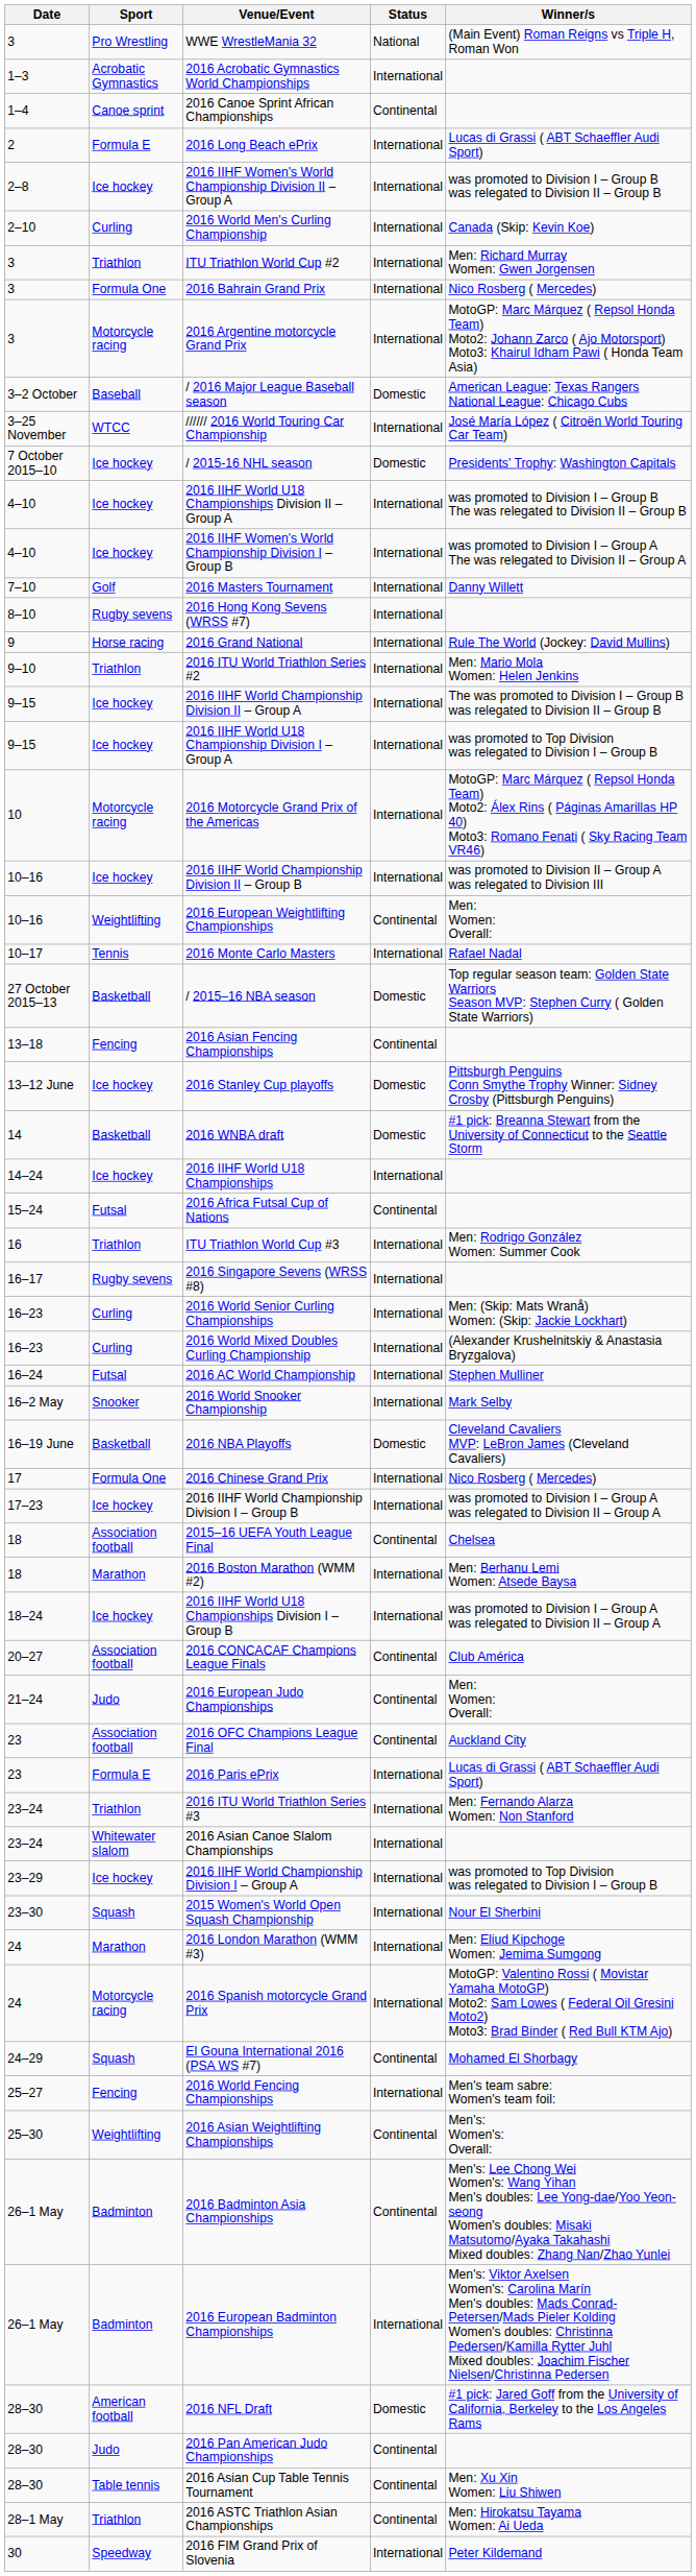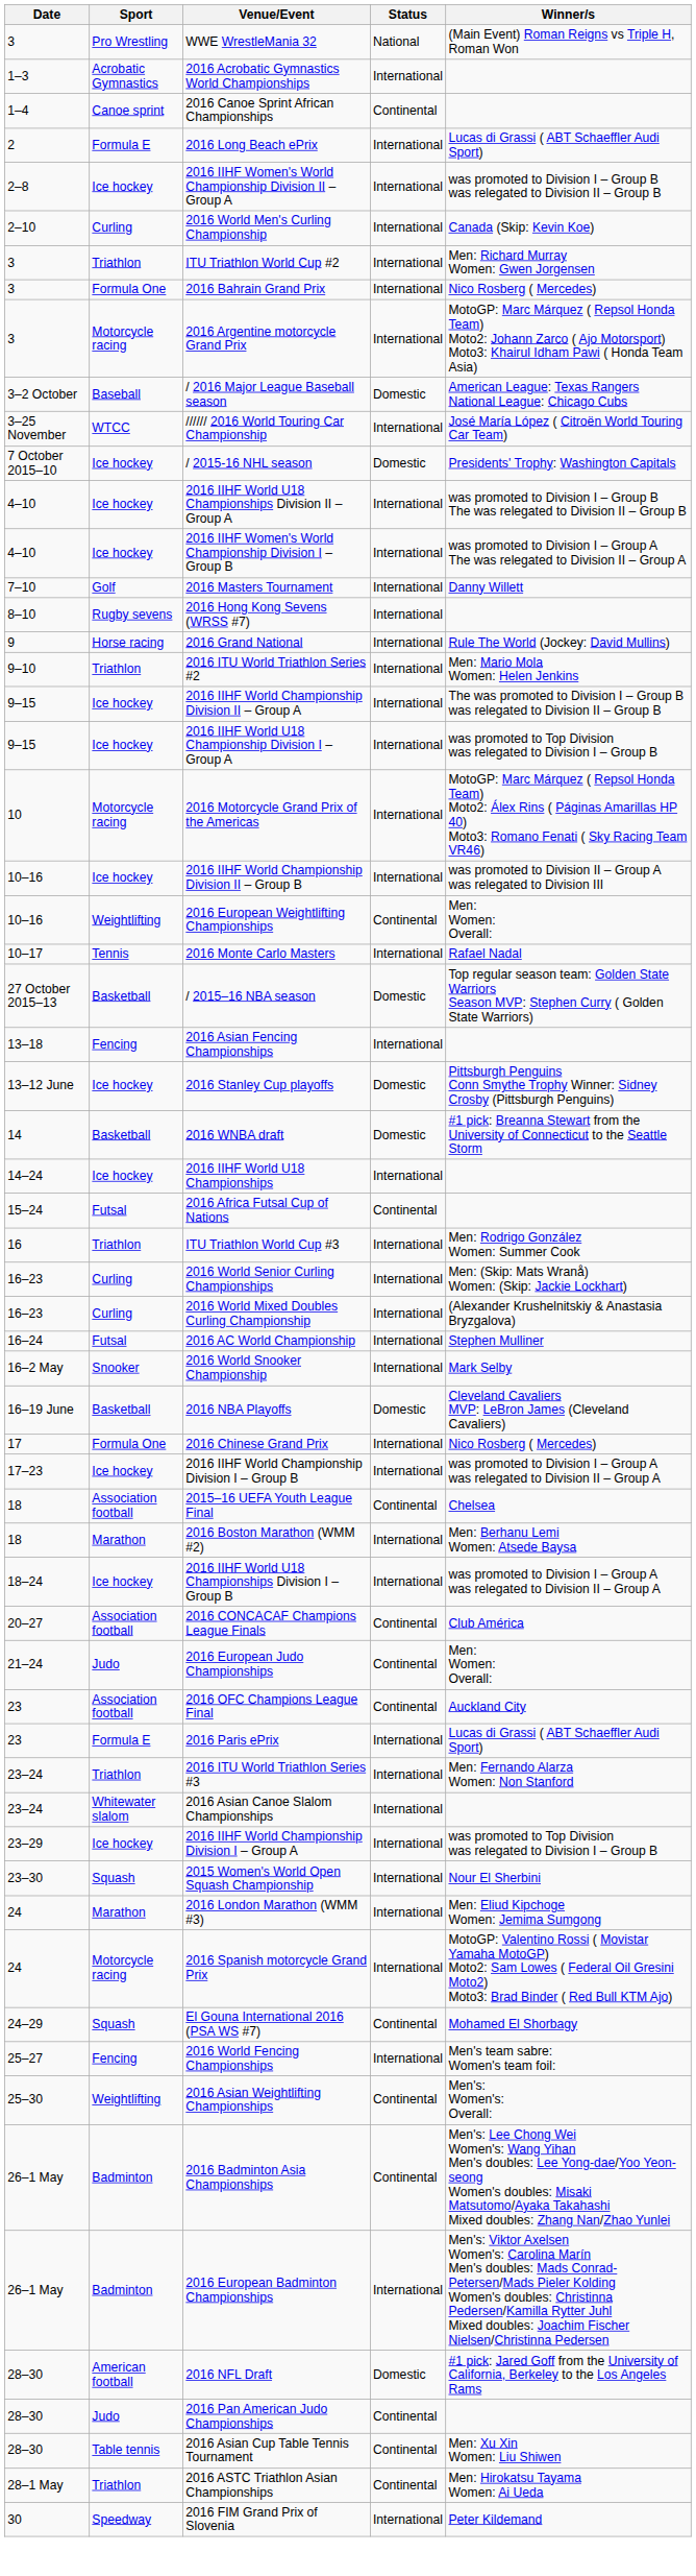 <table class="wikitable sortable">
 <tr>
 <th>Date</th>
 <th>Sport</th>
 <th>Venue/Event</th>
 <th>Status</th>
 <th>Winner/s</th>
 </tr>
 <tr>
 <td>3</td>
 <td><a href='#'>Pro Wrestling</a></td>
 <td> WWE <a href='#'>WrestleMania 32</a></td>
 <td>National</td>
 <td>(Main Event) <a href='#'>Roman Reigns</a> vs <a href='#'>Triple H</a>, Roman Won</td>
 </tr>
 <tr>
 <td>1–3</td>
 <td><a href='#'>Acrobatic Gymnastics</a></td>
 <td> <a href='#'>2016 Acrobatic Gymnastics World Championships</a></td>
 <td>International</td>
 <td></td>
 </tr>
 <tr>
 <td>1–4</td>
 <td><a href='#'>Canoe sprint</a></td>
 <td> 2016 Canoe Sprint African Championships</td>
 <td>Continental</td>
 <td></td>
 </tr>
 <tr>
 <td>2</td>
 <td><a href='#'>Formula E</a></td>
 <td> <a href='#'>2016 Long Beach ePrix</a></td>
 <td>International</td>
 <td> <a href='#'>Lucas di Grassi</a> ( <a href='#'>ABT Schaeffler Audi Sport</a>)</td>
 </tr>
 <tr>
 <td>2–8</td>
 <td><a href='#'>Ice hockey</a></td>
 <td> <a href='#'>2016 IIHF Women's World Championship Division II</a> – Group A</td>
 <td>International</td>
 <td> was promoted to Division I – Group B<br> was relegated to Division II – Group B</td>
 </tr>
 <tr>
 <td>2–10</td>
 <td><a href='#'>Curling</a></td>
 <td> <a href='#'>2016 World Men's Curling Championship</a></td>
 <td>International</td>
 <td> <a href='#'>Canada</a> (Skip: <a href='#'>Kevin Koe</a>)</td>
 </tr>
 <tr>
 <td>3</td>
 <td><a href='#'>Triathlon</a></td>
 <td> <a href='#'>ITU Triathlon World Cup</a> #2</td>
 <td>International</td>
 <td>Men:  <a href='#'>Richard Murray</a><br>Women:  <a href='#'>Gwen Jorgensen</a></td>
 </tr>
 <tr>
 <td>3</td>
 <td><a href='#'>Formula One</a></td>
 <td> <a href='#'>2016 Bahrain Grand Prix</a></td>
 <td>International</td>
 <td> <a href='#'>Nico Rosberg</a> ( <a href='#'>Mercedes</a>)</td>
 </tr>
 <tr>
 <td>3</td>
 <td><a href='#'>Motorcycle racing</a></td>
 <td> <a href='#'>2016 Argentine motorcycle Grand Prix</a></td>
 <td>International</td>
 <td>MotoGP:  <a href='#'>Marc Márquez</a> ( <a href='#'>Repsol Honda Team</a>)<br>Moto2:  <a href='#'>Johann Zarco</a> ( <a href='#'>Ajo Motorsport</a>)<br>Moto3:  <a href='#'>Khairul Idham Pawi</a> ( Honda Team Asia)</td>
 </tr>
 <tr>
 <td>3–2 October</td>
 <td><a href='#'>Baseball</a></td>
 <td>/ <a href='#'>2016 Major League Baseball season</a></td>
 <td>Domestic</td>
 <td><a href='#'>American League</a>:  <a href='#'>Texas Rangers</a><br><a href='#'>National League</a>:  <a href='#'>Chicago Cubs</a></td>
 </tr>
 <tr>
 <td>3–25 November</td>
 <td><a href='#'>WTCC</a></td>
 <td>////// <a href='#'>2016 World Touring Car Championship</a></td>
 <td>International</td>
 <td> <a href='#'>José María López</a> ( <a href='#'>Citroën World Touring Car Team</a>)</td>
 </tr>
 <tr>
 <td>7 October 2015–10</td>
 <td><a href='#'>Ice hockey</a></td>
 <td>/ <a href='#'>2015-16 NHL season</a></td>
 <td>Domestic</td>
 <td><a href='#'>Presidents' Trophy</a>:  <a href='#'>Washington Capitals</a></td>
 </tr>
 <tr>
 <td>4–10</td>
 <td><a href='#'>Ice hockey</a></td>
 <td> <a href='#'>2016 IIHF World U18 Championships</a> Division II – Group A</td>
 <td>International</td>
 <td> was promoted to Division I – Group B<br>The  was relegated to Division II – Group B</td>
 </tr>
 <tr>
 <td>4–10</td>
 <td><a href='#'>Ice hockey</a></td>
 <td> <a href='#'>2016 IIHF Women's World Championship Division I</a> – Group B</td>
 <td>International</td>
 <td> was promoted to Division I – Group A<br>The  was relegated to Division II – Group A</td>
 </tr>
 <tr>
 <td>7–10</td>
 <td><a href='#'>Golf</a></td>
 <td> <a href='#'>2016 Masters Tournament</a></td>
 <td>International</td>
 <td> <a href='#'>Danny Willett</a></td>
 </tr>
 <tr>
 <td>8–10</td>
 <td><a href='#'>Rugby sevens</a></td>
 <td> <a href='#'>2016 Hong Kong Sevens</a> (<a href='#'>WRSS</a> #7)</td>
 <td>International</td>
 <td></td>
 </tr>
 <tr>
 <td>9</td>
 <td><a href='#'>Horse racing</a></td>
 <td> <a href='#'>2016 Grand National</a></td>
 <td>International</td>
 <td> <a href='#'>Rule The World</a> (Jockey:  <a href='#'>David Mullins</a>)</td>
 </tr>
 <tr>
 <td>9–10</td>
 <td><a href='#'>Triathlon</a></td>
 <td> <a href='#'>2016 ITU World Triathlon Series</a> #2</td>
 <td>International</td>
 <td>Men:  <a href='#'>Mario Mola</a><br>Women:  <a href='#'>Helen Jenkins</a></td>
 </tr>
 <tr>
 <td>9–15</td>
 <td><a href='#'>Ice hockey</a></td>
 <td> <a href='#'>2016 IIHF World Championship Division II</a> – Group A</td>
 <td>International</td>
 <td>The  was promoted to Division I – Group B<br> was relegated to Division II – Group B</td>
 </tr>
 <tr>
 <td>9–15</td>
 <td><a href='#'>Ice hockey</a></td>
 <td> <a href='#'>2016 IIHF World U18 Championship Division I</a> – Group A</td>
 <td>International</td>
 <td> was promoted to Top Division<br> was relegated to Division I – Group B</td>
 </tr>
 <tr>
 <td>10</td>
 <td><a href='#'>Motorcycle racing</a></td>
 <td> <a href='#'>2016 Motorcycle Grand Prix of the Americas</a></td>
 <td>International</td>
 <td>MotoGP:  <a href='#'>Marc Márquez</a> ( <a href='#'>Repsol Honda Team</a>)<br>Moto2:  <a href='#'>Álex Rins</a> ( <a href='#'>Páginas Amarillas HP 40</a>)<br>Moto3:  <a href='#'>Romano Fenati</a> ( <a href='#'>Sky Racing Team VR46</a>)</td>
 </tr>
 <tr>
 <td>10–16</td>
 <td><a href='#'>Ice hockey</a></td>
 <td> <a href='#'>2016 IIHF World Championship Division II</a> – Group B</td>
 <td>International</td>
 <td> was promoted to Division II – Group A<br> was relegated to Division III</td>
 </tr>
 <tr>
 <td>10–16</td>
 <td><a href='#'>Weightlifting</a></td>
 <td> <a href='#'>2016 European Weightlifting Championships</a></td>
 <td>Continental</td>
 <td>Men: <br>Women: <br>Overall: </td>
 </tr>
 <tr>
 <td>10–17</td>
 <td><a href='#'>Tennis</a></td>
 <td> <a href='#'>2016 Monte Carlo Masters</a></td>
 <td>International</td>
 <td> <a href='#'>Rafael Nadal</a></td>
 </tr>
 <tr>
 <td>27 October 2015–13</td>
 <td><a href='#'>Basketball</a></td>
 <td>/ <a href='#'>2015–16 NBA season</a></td>
 <td>Domestic</td>
 <td>Top regular season team:  <a href='#'>Golden State Warriors</a><br><a href='#'>Season MVP</a>:  <a href='#'>Stephen Curry</a> ( Golden State Warriors)</td>
 </tr>
 <tr>
 <td>13–18</td>
 <td><a href='#'>Fencing</a></td>
 <td> <a href='#'>2016 Asian Fencing Championships</a></td>
-<td>Continental</td>
+<td>International</td>
 <td></td>
 </tr>
 <tr>
 <td>13–12 June</td>
 <td><a href='#'>Ice hockey</a></td>
 <td> <a href='#'>2016 Stanley Cup playoffs</a></td>
 <td>Domestic</td>
 <td> <a href='#'>Pittsburgh Penguins</a><br><a href='#'>Conn Smythe Trophy</a> Winner:  <a href='#'>Sidney Crosby</a> (Pittsburgh Penguins)</td>
 </tr>
 <tr>
 <td>14</td>
 <td><a href='#'>Basketball</a></td>
 <td> <a href='#'>2016 WNBA draft</a></td>
 <td>Domestic</td>
 <td><a href='#'>#1 pick</a>:  <a href='#'>Breanna Stewart</a> from the  <a href='#'>University of Connecticut</a> to the  <a href='#'>Seattle Storm</a></td>
 </tr>
 <tr>
 <td>14–24</td>
 <td><a href='#'>Ice hockey</a></td>
 <td> <a href='#'>2016 IIHF World U18 Championships</a></td>
 <td>International</td>
 <td></td>
 </tr>
 <tr>
 <td>15–24</td>
 <td><a href='#'>Futsal</a></td>
 <td> <a href='#'>2016 Africa Futsal Cup of Nations</a></td>
 <td>Continental</td>
 <td></td>
 </tr>
 <tr>
 <td>16</td>
 <td><a href='#'>Triathlon</a></td>
 <td> <a href='#'>ITU Triathlon World Cup</a> #3</td>
 <td>International</td>
 <td>Men:  <a href='#'>Rodrigo González</a><br>Women:  Summer Cook</td>
-</tr>
-<tr>
-<td>16–17</td>
-<td><a href='#'>Rugby sevens</a></td>
-<td> <a href='#'>2016 Singapore Sevens</a> (<a href='#'>WRSS</a> #8)</td>
-<td>International</td>
-<td></td>
 </tr>
 <tr>
 <td>16–23</td>
 <td><a href='#'>Curling</a></td>
 <td> <a href='#'>2016 World Senior Curling Championships</a></td>
 <td>International</td>
 <td>Men:  (Skip: Mats Wranå)<br>Women:  (Skip: <a href='#'>Jackie Lockhart</a>)</td>
 </tr>
 <tr>
 <td>16–23</td>
 <td><a href='#'>Curling</a></td>
 <td> <a href='#'>2016 World Mixed Doubles Curling Championship</a></td>
 <td>International</td>
 <td> (Alexander Krushelnitskiy & Anastasia Bryzgalova)</td>
 </tr>
 <tr>
 <td>16–24</td>
 <td><a href='#'>Futsal</a></td>
 <td> <a href='#'>2016 AC World Championship</a></td>
 <td>International</td>
 <td> <a href='#'>Stephen Mulliner</a></td>
 </tr>
 <tr>
 <td>16–2 May</td>
 <td><a href='#'>Snooker</a></td>
 <td> <a href='#'>2016 World Snooker Championship</a></td>
 <td>International</td>
 <td> <a href='#'>Mark Selby</a></td>
 </tr>
 <tr>
 <td>16–19 June</td>
 <td><a href='#'>Basketball</a></td>
 <td> <a href='#'>2016 NBA Playoffs</a></td>
 <td>Domestic</td>
 <td> <a href='#'>Cleveland Cavaliers</a><br><a href='#'>MVP</a>:  <a href='#'>LeBron James</a> (Cleveland Cavaliers)</td>
 </tr>
 <tr>
 <td>17</td>
 <td><a href='#'>Formula One</a></td>
 <td> <a href='#'>2016 Chinese Grand Prix</a></td>
 <td>International</td>
 <td> <a href='#'>Nico Rosberg</a> ( <a href='#'>Mercedes</a>)</td>
 </tr>
 <tr>
 <td>17–23</td>
 <td><a href='#'>Ice hockey</a></td>
 <td> 2016 IIHF World Championship Division I – Group B</td>
 <td>International</td>
 <td> was promoted to Division I – Group A<br> was relegated to Division II – Group A</td>
 </tr>
 <tr>
 <td>18</td>
 <td><a href='#'>Association football</a></td>
 <td> <a href='#'>2015–16 UEFA Youth League Final</a></td>
 <td>Continental</td>
 <td> <a href='#'>Chelsea</a></td>
 </tr>
 <tr>
 <td>18</td>
 <td><a href='#'>Marathon</a></td>
 <td> <a href='#'>2016 Boston Marathon</a> (WMM #2)</td>
 <td>International</td>
 <td>Men:  <a href='#'>Berhanu Lemi</a><br>Women:  <a href='#'>Atsede Baysa</a></td>
 </tr>
 <tr>
 <td>18–24</td>
 <td><a href='#'>Ice hockey</a></td>
 <td> <a href='#'>2016 IIHF World U18 Championships</a> Division I – Group B</td>
 <td>International</td>
 <td> was promoted to Division I – Group A<br> was relegated to Division II – Group A</td>
 </tr>
 <tr>
 <td>20–27</td>
 <td><a href='#'>Association football</a></td>
 <td> <a href='#'>2016 CONCACAF Champions League Finals</a></td>
 <td>Continental</td>
 <td> <a href='#'>Club América</a></td>
 </tr>
 <tr>
 <td>21–24</td>
 <td><a href='#'>Judo</a></td>
 <td> <a href='#'>2016 European Judo Championships</a></td>
 <td>Continental</td>
 <td>Men: <br>Women: <br>Overall: </td>
 </tr>
 <tr>
 <td>23</td>
 <td><a href='#'>Association football</a></td>
 <td> <a href='#'>2016 OFC Champions League Final</a></td>
 <td>Continental</td>
 <td> <a href='#'>Auckland City</a></td>
 </tr>
 <tr>
 <td>23</td>
 <td><a href='#'>Formula E</a></td>
 <td> <a href='#'>2016 Paris ePrix</a></td>
 <td>International</td>
 <td> <a href='#'>Lucas di Grassi</a> ( <a href='#'>ABT Schaeffler Audi Sport</a>)</td>
 </tr>
 <tr>
 <td>23–24</td>
 <td><a href='#'>Triathlon</a></td>
 <td> <a href='#'>2016 ITU World Triathlon Series</a> #3</td>
 <td>International</td>
 <td>Men:  <a href='#'>Fernando Alarza</a><br>Women:  <a href='#'>Non Stanford</a></td>
 </tr>
 <tr>
 <td>23–24</td>
 <td><a href='#'>Whitewater slalom</a></td>
 <td> 2016 Asian Canoe Slalom Championships</td>
 <td>International</td>
 <td></td>
 </tr>
 <tr>
 <td>23–29</td>
 <td><a href='#'>Ice hockey</a></td>
 <td> <a href='#'>2016 IIHF World Championship Division I</a> – Group A</td>
 <td>International</td>
 <td> was promoted to Top Division<br> was relegated to Division I – Group B</td>
 </tr>
 <tr>
 <td>23–30</td>
 <td><a href='#'>Squash</a></td>
 <td> <a href='#'>2015 Women's World Open Squash Championship</a></td>
 <td>International</td>
 <td> <a href='#'>Nour El Sherbini</a></td>
 </tr>
 <tr>
 <td>24</td>
 <td><a href='#'>Marathon</a></td>
 <td> <a href='#'>2016 London Marathon</a> (WMM #3)</td>
 <td>International</td>
 <td>Men:  <a href='#'>Eliud Kipchoge</a><br>Women:  <a href='#'>Jemima Sumgong</a></td>
 </tr>
 <tr>
 <td>24</td>
 <td><a href='#'>Motorcycle racing</a></td>
 <td> <a href='#'>2016 Spanish motorcycle Grand Prix</a></td>
 <td>International</td>
 <td>MotoGP:  <a href='#'>Valentino Rossi</a> ( <a href='#'>Movistar Yamaha MotoGP</a>)<br>Moto2:  <a href='#'>Sam Lowes</a> ( <a href='#'>Federal Oil Gresini Moto2</a>)<br>Moto3:  <a href='#'>Brad Binder</a> ( <a href='#'>Red Bull KTM Ajo</a>)</td>
 </tr>
 <tr>
 <td>24–29</td>
 <td><a href='#'>Squash</a></td>
 <td> <a href='#'>El Gouna International 2016</a> (<a href='#'>PSA WS</a> #7)</td>
 <td>Continental</td>
 <td> <a href='#'>Mohamed El Shorbagy</a></td>
 </tr>
 <tr>
 <td>25–27</td>
 <td><a href='#'>Fencing</a></td>
 <td> <a href='#'>2016 World Fencing Championships</a></td>
 <td>International</td>
 <td>Men's team sabre:  <br> Women's team foil: </td>
 </tr>
 <tr>
 <td>25–30</td>
 <td><a href='#'>Weightlifting</a></td>
 <td> <a href='#'>2016 Asian Weightlifting Championships</a></td>
 <td>Continental</td>
 <td>Men's: <br>Women's: <br>Overall: </td>
 </tr>
 <tr>
 <td>26–1 May</td>
 <td><a href='#'>Badminton</a></td>
 <td> <a href='#'>2016 Badminton Asia Championships</a></td>
 <td>Continental</td>
 <td>Men's:  <a href='#'>Lee Chong Wei</a><br>Women's:  <a href='#'>Wang Yihan</a><br>Men's doubles:  <a href='#'>Lee Yong-dae</a>/<a href='#'>Yoo Yeon-seong</a><br>Women's doubles:  <a href='#'>Misaki Matsutomo</a>/<a href='#'>Ayaka Takahashi</a><br>Mixed doubles:  <a href='#'>Zhang Nan</a>/<a href='#'>Zhao Yunlei</a></td>
 </tr>
 <tr>
 <td>26–1 May</td>
 <td><a href='#'>Badminton</a></td>
 <td> <a href='#'>2016 European Badminton Championships</a></td>
 <td>International</td>
 <td>Men's:  <a href='#'>Viktor Axelsen</a><br>Women's:  <a href='#'>Carolina Marín</a><br>Men's doubles:  <a href='#'>Mads Conrad-Petersen</a>/<a href='#'>Mads Pieler Kolding</a><br>Women's doubles:  <a href='#'>Christinna Pedersen</a>/<a href='#'>Kamilla Rytter Juhl</a><br>Mixed doubles:  <a href='#'>Joachim Fischer Nielsen</a>/<a href='#'>Christinna Pedersen</a></td>
 </tr>
 <tr>
 <td>28–30</td>
 <td><a href='#'>American football</a></td>
 <td> <a href='#'>2016 NFL Draft</a></td>
 <td>Domestic</td>
 <td><a href='#'>#1 pick</a>:  <a href='#'>Jared Goff</a> from the  <a href='#'>University of California, Berkeley</a> to the  <a href='#'>Los Angeles Rams</a></td>
 </tr>
 <tr>
 <td>28–30</td>
 <td><a href='#'>Judo</a></td>
 <td> <a href='#'>2016 Pan American Judo Championships</a></td>
 <td>Continental</td>
 <td></td>
 </tr>
 <tr>
 <td>28–30</td>
 <td><a href='#'>Table tennis</a></td>
 <td> 2016 Asian Cup Table Tennis Tournament</td>
 <td>Continental</td>
 <td>Men:  <a href='#'>Xu Xin</a><br>Women:  <a href='#'>Liu Shiwen</a></td>
 </tr>
 <tr>
 <td>28–1 May</td>
 <td><a href='#'>Triathlon</a></td>
 <td> 2016 ASTC Triathlon Asian Championships</td>
 <td>Continental</td>
 <td>Men:  <a href='#'>Hirokatsu Tayama</a><br>Women:  <a href='#'>Ai Ueda</a></td>
 </tr>
 <tr>
 <td>30</td>
 <td><a href='#'>Speedway</a></td>
 <td> 2016 FIM Grand Prix of Slovenia</td>
 <td>International</td>
 <td> <a href='#'>Peter Kildemand</a></td>
 </tr>
 </table>
